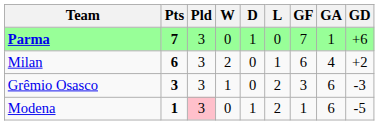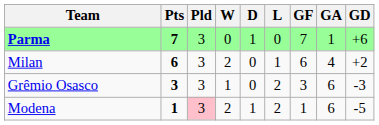 <table class=wikitable style="text-align:center">
 <tr>
 <th width=165>Team</th>
 <th width=20>Pts</th>
 <th width=20>Pld</th>
 <th width=20>W</th>
 <th width=20>D</th>
 <th width=20>L</th>
 <th width=20>GF</th>
 <th width=20>GA</th>
 <th width=20>GD</th>
 </tr>
 <tr |- align=center style="background:#98FF98;">
 <td style="text-align:left"> <strong><a href='#'>Parma</a></strong></td>
 <td><strong>7</strong></td>
 <td>3</td>
 <td>0</td>
 <td>1</td>
 <td>0</td>
 <td>7</td>
 <td>1</td>
 <td>+6</td>
 </tr>
 <tr>
 <td style="text-align:left"> <a href='#'>Milan</a></td>
 <td><strong>6</strong></td>
 <td>3</td>
 <td>2</td>
 <td>0</td>
 <td>1</td>
 <td>6</td>
 <td>4</td>
 <td>+2</td>
 </tr>
 <tr>
 <td style="text-align:left"> <a href='#'>Grêmio Osasco</a></td>
 <td><strong>3</strong></td>
 <td>3</td>
 <td>1</td>
 <td>0</td>
 <td>2</td>
 <td>3</td>
 <td>6</td>
 <td>-3</td>
 </tr>
 <tr>
 <td style="text-align:left"> <a href='#'>Modena</a></td>
 <td><strong>1</strong></td>
 <td style="background: pink;">3</td>
-<td>0</td>
+<td>2</td>
 <td>1</td>
 <td>2</td>
 <td>1</td>
 <td>6</td>
 <td>-5</td>
 </tr>
 </table>
